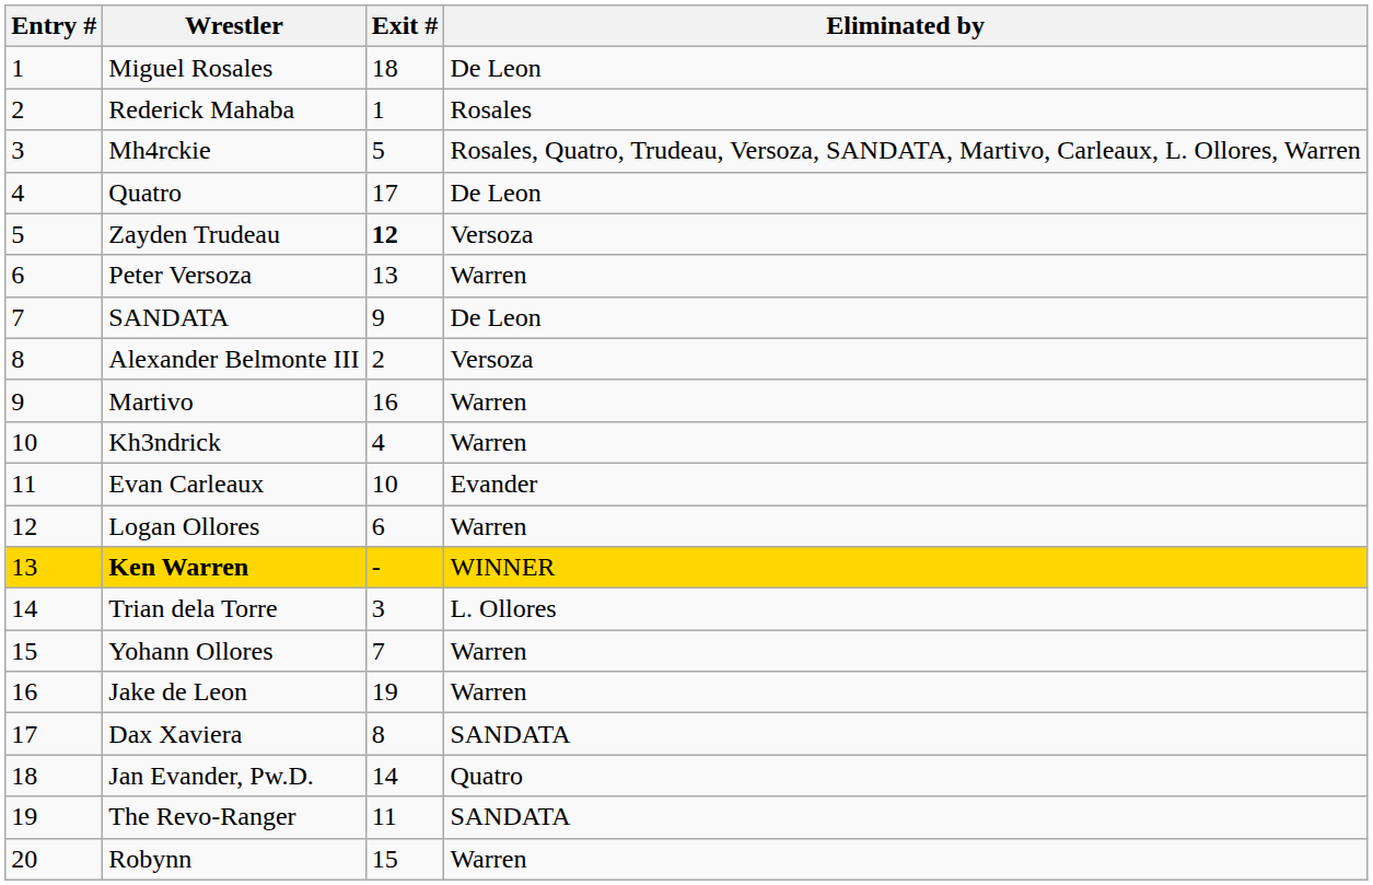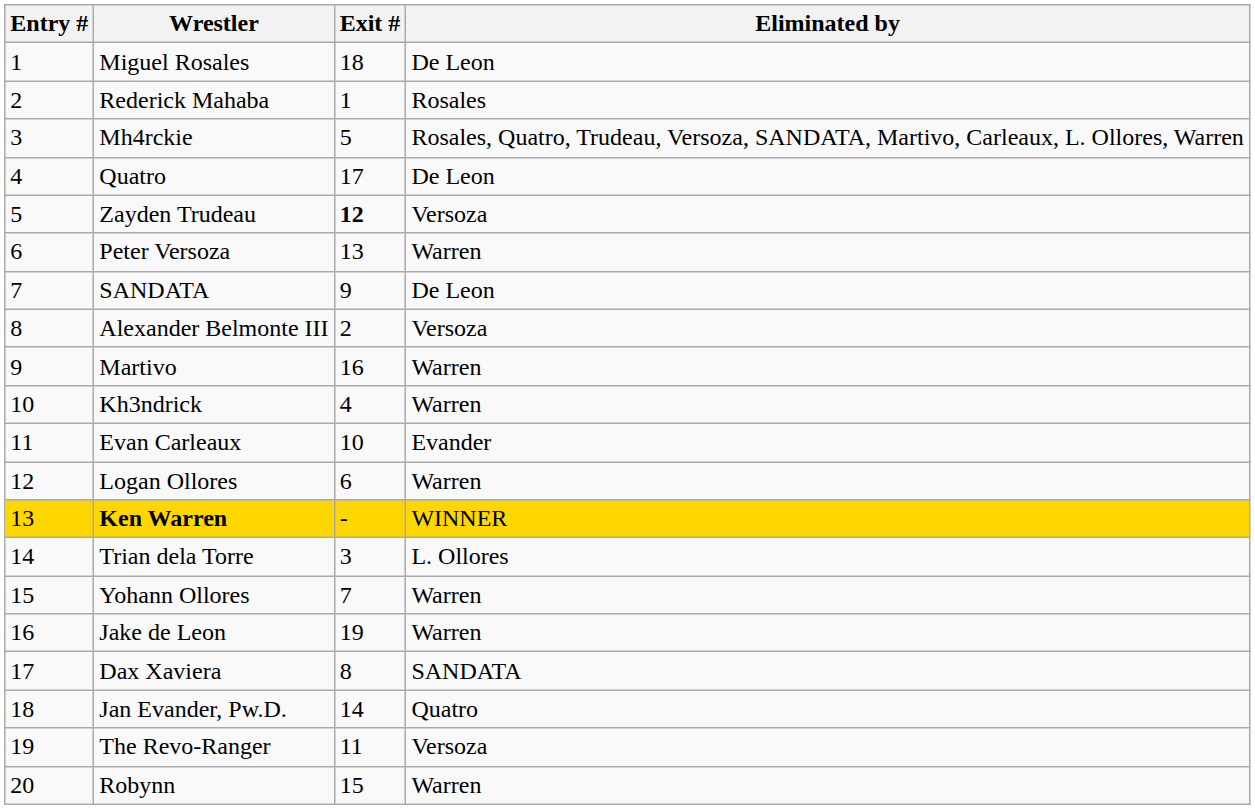 <table class="wikitable sortable">
 <tr>
 <th>Entry #</th>
 <th>Wrestler</th>
 <th>Exit #</th>
 <th>Eliminated by</th>
 </tr>
 <tr>
 <td>1</td>
 <td>Miguel Rosales</td>
 <td>18</td>
 <td>De Leon</td>
 </tr>
 <tr>
 <td>2</td>
 <td>Rederick Mahaba</td>
 <td>1</td>
 <td>Rosales</td>
 </tr>
 <tr>
 <td>3</td>
 <td>Mh4rckie</td>
 <td>5</td>
 <td>Rosales, Quatro, Trudeau, Versoza, SANDATA, Martivo, Carleaux, L. Ollores, Warren</td>
 </tr>
 <tr>
 <td>4</td>
 <td>Quatro</td>
 <td>17</td>
 <td>De Leon</td>
 </tr>
 <tr>
 <td>5</td>
 <td>Zayden Trudeau</td>
 <td><strong>12</strong></td>
 <td>Versoza</td>
 </tr>
 <tr>
 <td>6</td>
 <td>Peter Versoza</td>
 <td>13</td>
 <td>Warren</td>
 </tr>
 <tr>
 <td>7</td>
 <td>SANDATA</td>
 <td>9</td>
 <td>De Leon</td>
 </tr>
 <tr>
 <td>8</td>
 <td>Alexander Belmonte III</td>
 <td>2</td>
 <td>Versoza</td>
 </tr>
 <tr>
 <td>9</td>
 <td>Martivo</td>
 <td>16</td>
 <td>Warren</td>
 </tr>
 <tr>
 <td>10</td>
 <td>Kh3ndrick</td>
 <td>4</td>
 <td>Warren</td>
 </tr>
 <tr>
 <td>11</td>
 <td>Evan Carleaux</td>
 <td>10</td>
 <td>Evander</td>
 </tr>
 <tr>
 <td>12</td>
 <td>Logan Ollores</td>
 <td>6</td>
 <td>Warren</td>
 </tr>
 <tr style="background:gold;">
 <td>13</td>
 <td><strong>Ken Warren</strong></td>
 <td>-</td>
 <td>WINNER</td>
 </tr>
 <tr>
 <td>14</td>
 <td>Trian dela Torre</td>
 <td>3</td>
 <td>L. Ollores</td>
 </tr>
 <tr>
 <td>15</td>
 <td>Yohann Ollores</td>
 <td>7</td>
 <td>Warren</td>
 </tr>
 <tr>
 <td>16</td>
 <td>Jake de Leon</td>
 <td>19</td>
 <td>Warren</td>
 </tr>
 <tr>
 <td>17</td>
 <td>Dax Xaviera</td>
 <td>8</td>
 <td>SANDATA</td>
 </tr>
 <tr>
 <td>18</td>
 <td>Jan Evander, Pw.D.</td>
 <td>14</td>
 <td>Quatro</td>
 </tr>
 <tr>
 <td>19</td>
 <td>The Revo-Ranger</td>
 <td>11</td>
-<td>SANDATA</td>
+<td>Versoza</td>
 </tr>
 <tr>
 <td>20</td>
 <td>Robynn</td>
 <td>15</td>
 <td>Warren</td>
 </tr>
 </table>
